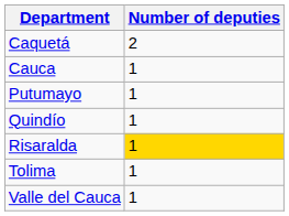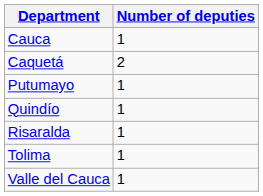 <table class="wikitable">
 <tr>
 <th><strong><a href='#'>Department</a></strong></th>
 <th><strong><a href='#'>Number of deputies</a></strong></th>
 </tr>
 <tr>
+<td rowspan="1"><a href='#'>Cauca</a></td>
+<td>1</td>
+</tr>
+<tr>
 <td rowspan="1"><a href='#'>Caquetá</a></td>
 <td>2</td>
-</tr>
-<tr>
-<td rowspan="1"><a href='#'>Cauca</a></td>
-<td>1</td>
 </tr>
 <tr>
 <td rowspan="1"><a href='#'>Putumayo</a></td>
 <td>1</td>
 </tr>
 <tr>
 <td rowspan="1"><a href='#'>Quindío</a></td>
 <td>1</td>
 </tr>
 <tr>
 <td rowspan="1"><a href='#'>Risaralda</a></td>
-<td style="background: gold;">1</td>
+<td>1</td>
 </tr>
 <tr>
 <td rowspan="1"><a href='#'>Tolima</a></td>
 <td>1</td>
 </tr>
 <tr>
 <td rowspan="1"><a href='#'>Valle del Cauca</a></td>
 <td>1</td>
 </tr>
 </table>
